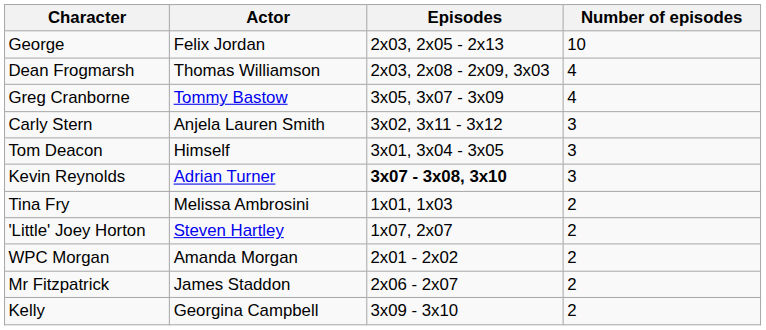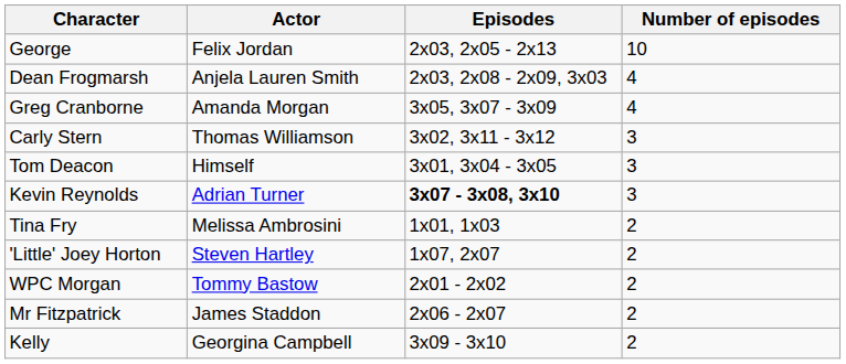 <table class="wikitable">
 <tr>
 <th width="150">Character</th>
 <th width="180">Actor</th>
 <th width="180">Episodes</th>
 <th width="180">Number of episodes</th>
 </tr>
 <tr>
 <td>George</td>
 <td>Felix Jordan</td>
 <td>2x03, 2x05 - 2x13</td>
 <td>10</td>
 </tr>
 <tr>
 <td>Dean Frogmarsh</td>
-<td>Thomas Williamson</td>
+<td>Anjela Lauren Smith</td>
 <td>2x03, 2x08 - 2x09, 3x03</td>
 <td>4</td>
 </tr>
 <tr>
 <td>Greg Cranborne</td>
-<td><a href='#'>Tommy Bastow</a></td>
+<td>Amanda Morgan</td>
 <td>3x05, 3x07 - 3x09</td>
 <td>4</td>
 </tr>
 <tr>
 <td>Carly Stern</td>
-<td>Anjela Lauren Smith</td>
+<td>Thomas Williamson</td>
 <td>3x02, 3x11 - 3x12</td>
 <td>3</td>
 </tr>
 <tr>
 <td>Tom Deacon</td>
 <td>Himself</td>
 <td>3x01, 3x04 - 3x05</td>
 <td>3</td>
 </tr>
 <tr>
 <td>Kevin Reynolds</td>
 <td><a href='#'>Adrian Turner</a></td>
 <td><strong>3x07 - 3x08, 3x10</strong></td>
 <td>3</td>
 </tr>
 <tr>
 <td>Tina Fry</td>
 <td>Melissa Ambrosini</td>
 <td>1x01, 1x03</td>
 <td>2</td>
 </tr>
 <tr>
 <td>'Little' Joey Horton</td>
 <td><a href='#'>Steven Hartley</a></td>
 <td>1x07, 2x07</td>
 <td>2</td>
 </tr>
 <tr>
 <td>WPC Morgan</td>
-<td>Amanda Morgan</td>
+<td><a href='#'>Tommy Bastow</a></td>
 <td>2x01 - 2x02</td>
 <td>2</td>
 </tr>
 <tr>
 <td>Mr Fitzpatrick</td>
 <td>James Staddon</td>
 <td>2x06 - 2x07</td>
 <td>2</td>
 </tr>
 <tr>
 <td>Kelly</td>
 <td>Georgina Campbell</td>
 <td>3x09 - 3x10</td>
 <td>2</td>
 </tr>
 </table>
